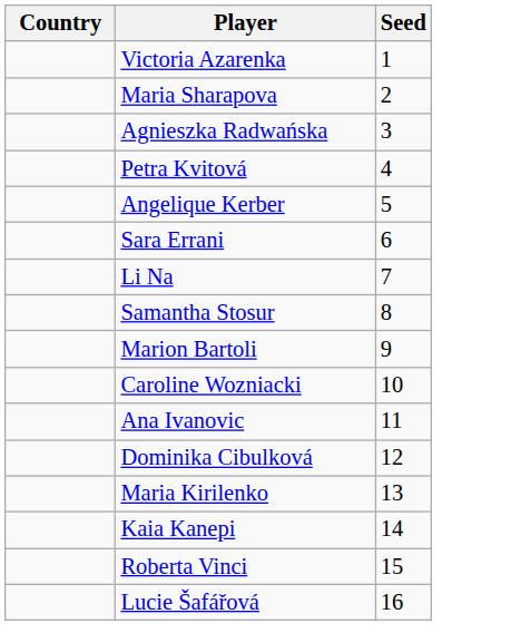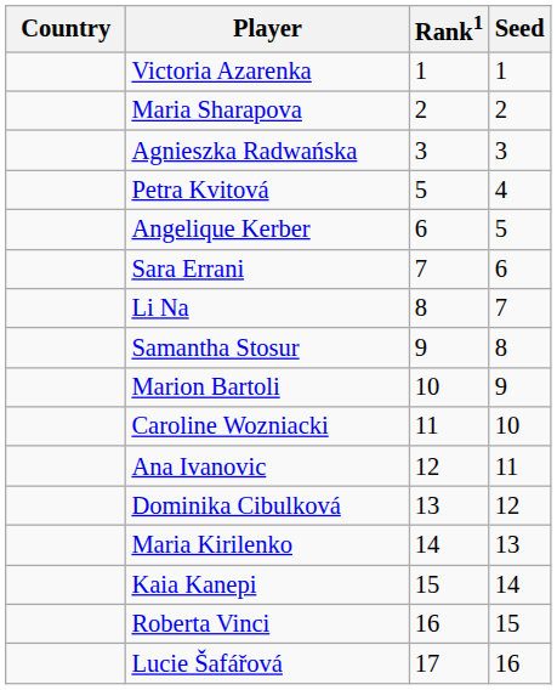 <table class="sortable wikitable">
 <tr>
 <th width="70">Country</th>
 <th width="175">Player</th>
+<th>Rank<sup>1</sup></th>
 <th>Seed</th>
 </tr>
 <tr>
 <td></td>
 <td><a href='#'>Victoria Azarenka</a></td>
 <td>1</td>
+<td>1</td>
 </tr>
 <tr>
 <td></td>
 <td><a href='#'>Maria Sharapova</a></td>
+<td>2</td>
 <td>2</td>
 </tr>
 <tr>
 <td></td>
 <td><a href='#'>Agnieszka Radwańska</a></td>
 <td>3</td>
+<td>3</td>
 </tr>
 <tr>
 <td></td>
 <td><a href='#'>Petra Kvitová</a></td>
+<td>5</td>
 <td>4</td>
 </tr>
 <tr>
 <td></td>
 <td><a href='#'>Angelique Kerber</a></td>
+<td>6</td>
 <td>5</td>
 </tr>
 <tr>
 <td></td>
 <td><a href='#'>Sara Errani</a></td>
+<td>7</td>
 <td>6</td>
 </tr>
 <tr>
 <td></td>
 <td><a href='#'>Li Na</a></td>
+<td>8</td>
 <td>7</td>
 </tr>
 <tr>
 <td></td>
 <td><a href='#'>Samantha Stosur</a></td>
+<td>9</td>
 <td>8</td>
 </tr>
 <tr>
 <td></td>
 <td><a href='#'>Marion Bartoli</a></td>
+<td>10</td>
 <td>9</td>
 </tr>
 <tr>
 <td></td>
 <td><a href='#'>Caroline Wozniacki</a></td>
+<td>11</td>
 <td>10</td>
 </tr>
 <tr>
 <td></td>
 <td><a href='#'>Ana Ivanovic</a></td>
+<td>12</td>
 <td>11</td>
 </tr>
 <tr>
 <td></td>
 <td><a href='#'>Dominika Cibulková</a></td>
+<td>13</td>
 <td>12</td>
 </tr>
 <tr>
 <td></td>
 <td><a href='#'>Maria Kirilenko</a></td>
+<td>14</td>
 <td>13</td>
 </tr>
 <tr>
 <td></td>
 <td><a href='#'>Kaia Kanepi</a></td>
+<td>15</td>
 <td>14</td>
 </tr>
 <tr>
 <td></td>
 <td><a href='#'>Roberta Vinci</a></td>
+<td>16</td>
 <td>15</td>
 </tr>
 <tr>
 <td></td>
 <td><a href='#'>Lucie Šafářová</a></td>
+<td>17</td>
 <td>16</td>
 </tr>
 </table>
